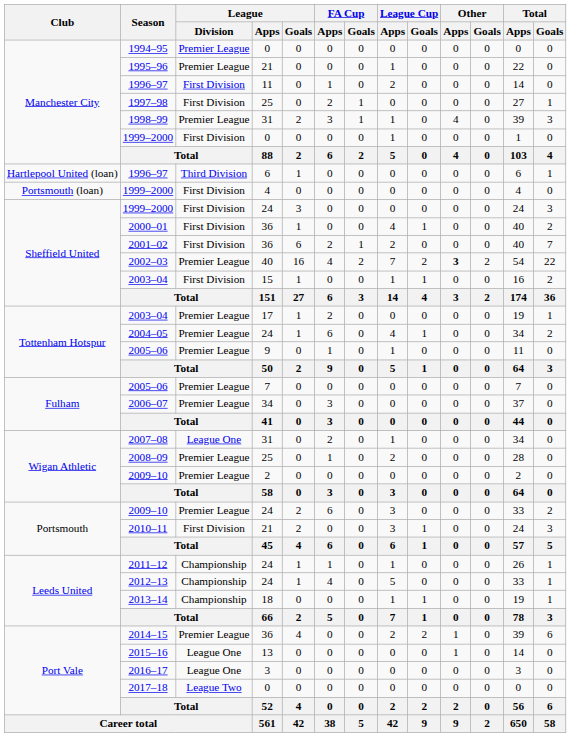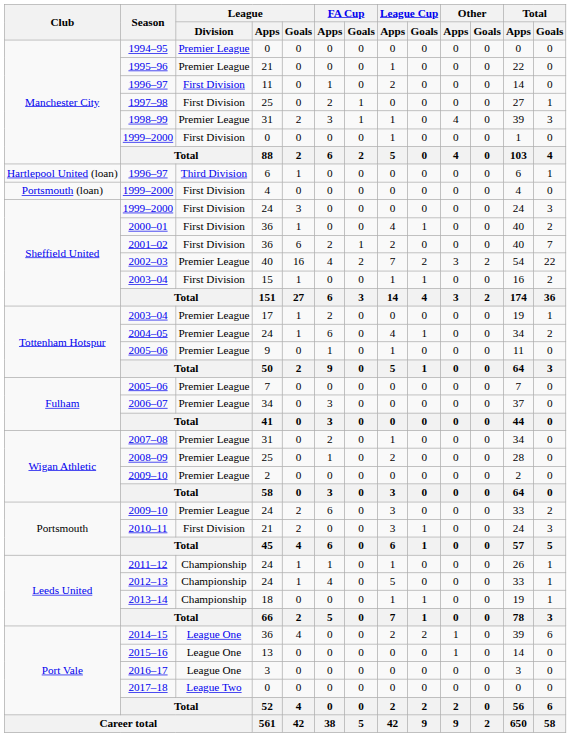 <table class="wikitable" style="text-align:center">
 <tr>
 <th rowspan="2">Club</th>
 <th rowspan="2">Season</th>
 <th colspan="3">League</th>
 <th colspan="2"><a href='#'>FA Cup</a></th>
 <th colspan="2"><a href='#'>League Cup</a></th>
 <th colspan="2">Other</th>
 <th colspan="2">Total</th>
 </tr>
 <tr>
 <th>Division</th>
 <th>Apps</th>
 <th>Goals</th>
 <th>Apps</th>
 <th>Goals</th>
 <th>Apps</th>
 <th>Goals</th>
 <th>Apps</th>
 <th>Goals</th>
 <th>Apps</th>
 <th>Goals</th>
 </tr>
 <tr>
 <td rowspan="7"><a href='#'>Manchester City</a></td>
 <td><a href='#'>1994–95</a></td>
 <td><a href='#'>Premier League</a></td>
 <td>0</td>
 <td>0</td>
 <td>0</td>
 <td>0</td>
 <td>0</td>
 <td>0</td>
 <td>0</td>
 <td>0</td>
 <td>0</td>
 <td>0</td>
 </tr>
 <tr>
 <td><a href='#'>1995–96</a></td>
 <td>Premier League</td>
 <td>21</td>
 <td>0</td>
 <td>0</td>
 <td>0</td>
 <td>1</td>
 <td>0</td>
 <td>0</td>
 <td>0</td>
 <td>22</td>
 <td>0</td>
 </tr>
 <tr>
 <td><a href='#'>1996–97</a></td>
 <td><a href='#'>First Division</a></td>
 <td>11</td>
 <td>0</td>
 <td>1</td>
 <td>0</td>
 <td>2</td>
 <td>0</td>
 <td>0</td>
 <td>0</td>
 <td>14</td>
 <td>0</td>
 </tr>
 <tr>
 <td><a href='#'>1997–98</a></td>
 <td>First Division</td>
 <td>25</td>
 <td>0</td>
 <td>2</td>
 <td>1</td>
 <td>0</td>
 <td>0</td>
 <td>0</td>
 <td>0</td>
 <td>27</td>
 <td>1</td>
 </tr>
 <tr>
 <td><a href='#'>1998–99</a></td>
 <td>Premier League</td>
 <td>31</td>
 <td>2</td>
 <td>3</td>
 <td>1</td>
 <td>1</td>
 <td>0</td>
 <td>4</td>
 <td>0</td>
 <td>39</td>
 <td>3</td>
 </tr>
 <tr>
 <td><a href='#'>1999–2000</a></td>
 <td>First Division</td>
 <td>0</td>
 <td>0</td>
 <td>0</td>
 <td>0</td>
 <td>1</td>
 <td>0</td>
 <td>0</td>
 <td>0</td>
 <td>1</td>
 <td>0</td>
 </tr>
 <tr>
 <th colspan="2">Total</th>
 <th>88</th>
 <th>2</th>
 <th>6</th>
 <th>2</th>
 <th>5</th>
 <th>0</th>
 <th>4</th>
 <th>0</th>
 <th>103</th>
 <th>4</th>
 </tr>
 <tr>
 <td><a href='#'>Hartlepool United</a> (loan)</td>
 <td><a href='#'>1996–97</a></td>
 <td><a href='#'>Third Division</a></td>
 <td>6</td>
 <td>1</td>
 <td>0</td>
 <td>0</td>
 <td>0</td>
 <td>0</td>
 <td>0</td>
 <td>0</td>
 <td>6</td>
 <td>1</td>
 </tr>
 <tr>
 <td><a href='#'>Portsmouth</a> (loan)</td>
 <td><a href='#'>1999–2000</a></td>
 <td>First Division</td>
 <td>4</td>
 <td>0</td>
 <td>0</td>
 <td>0</td>
 <td>0</td>
 <td>0</td>
 <td>0</td>
 <td>0</td>
 <td>4</td>
 <td>0</td>
 </tr>
 <tr>
 <td rowspan="6"><a href='#'>Sheffield United</a></td>
 <td><a href='#'>1999–2000</a></td>
 <td>First Division</td>
 <td>24</td>
 <td>3</td>
 <td>0</td>
 <td>0</td>
 <td>0</td>
 <td>0</td>
 <td>0</td>
 <td>0</td>
 <td>24</td>
 <td>3</td>
 </tr>
 <tr>
 <td><a href='#'>2000–01</a></td>
 <td>First Division</td>
 <td>36</td>
 <td>1</td>
 <td>0</td>
 <td>0</td>
 <td>4</td>
 <td>1</td>
 <td>0</td>
 <td>0</td>
 <td>40</td>
 <td>2</td>
 </tr>
 <tr>
 <td><a href='#'>2001–02</a></td>
 <td>First Division</td>
 <td>36</td>
 <td>6</td>
 <td>2</td>
 <td>1</td>
 <td>2</td>
 <td>0</td>
 <td>0</td>
 <td>0</td>
 <td>40</td>
 <td>7</td>
 </tr>
 <tr>
 <td><a href='#'>2002–03</a></td>
 <td>Premier League</td>
 <td>40</td>
 <td>16</td>
 <td>4</td>
 <td>2</td>
 <td>7</td>
 <td>2</td>
-<td><strong>3</strong></td>
+<td>3</td>
 <td>2</td>
 <td>54</td>
 <td>22</td>
 </tr>
 <tr>
 <td><a href='#'>2003–04</a></td>
 <td>First Division</td>
 <td>15</td>
 <td>1</td>
 <td>0</td>
 <td>0</td>
 <td>1</td>
 <td>1</td>
 <td>0</td>
 <td>0</td>
 <td>16</td>
 <td>2</td>
 </tr>
 <tr>
 <th colspan="2">Total</th>
 <th>151</th>
 <th>27</th>
 <th>6</th>
 <th>3</th>
 <th>14</th>
 <th>4</th>
 <th>3</th>
 <th>2</th>
 <th>174</th>
 <th>36</th>
 </tr>
 <tr>
 <td rowspan="4"><a href='#'>Tottenham Hotspur</a></td>
 <td><a href='#'>2003–04</a></td>
 <td>Premier League</td>
 <td>17</td>
 <td>1</td>
 <td>2</td>
 <td>0</td>
 <td>0</td>
 <td>0</td>
 <td>0</td>
 <td>0</td>
 <td>19</td>
 <td>1</td>
 </tr>
 <tr>
 <td><a href='#'>2004–05</a></td>
 <td>Premier League</td>
 <td>24</td>
 <td>1</td>
 <td>6</td>
 <td>0</td>
 <td>4</td>
 <td>1</td>
 <td>0</td>
 <td>0</td>
 <td>34</td>
 <td>2</td>
 </tr>
 <tr>
 <td><a href='#'>2005–06</a></td>
 <td>Premier League</td>
 <td>9</td>
 <td>0</td>
 <td>1</td>
 <td>0</td>
 <td>1</td>
 <td>0</td>
 <td>0</td>
 <td>0</td>
 <td>11</td>
 <td>0</td>
 </tr>
 <tr>
 <th colspan="2">Total</th>
 <th>50</th>
 <th>2</th>
 <th>9</th>
 <th>0</th>
 <th>5</th>
 <th>1</th>
 <th>0</th>
 <th>0</th>
 <th>64</th>
 <th>3</th>
 </tr>
 <tr>
 <td rowspan="3"><a href='#'>Fulham</a></td>
 <td><a href='#'>2005–06</a></td>
 <td>Premier League</td>
 <td>7</td>
 <td>0</td>
 <td>0</td>
 <td>0</td>
 <td>0</td>
 <td>0</td>
 <td>0</td>
 <td>0</td>
 <td>7</td>
 <td>0</td>
 </tr>
 <tr>
 <td><a href='#'>2006–07</a></td>
 <td>Premier League</td>
 <td>34</td>
 <td>0</td>
 <td>3</td>
 <td>0</td>
 <td>0</td>
 <td>0</td>
 <td>0</td>
 <td>0</td>
 <td>37</td>
 <td>0</td>
 </tr>
 <tr>
 <th colspan="2">Total</th>
 <th>41</th>
 <th>0</th>
 <th>3</th>
 <th>0</th>
 <th>0</th>
 <th>0</th>
 <th>0</th>
 <th>0</th>
 <th>44</th>
 <th>0</th>
 </tr>
 <tr>
 <td rowspan="4"><a href='#'>Wigan Athletic</a></td>
 <td><a href='#'>2007–08</a></td>
-<td><a href='#'>League One</a></td>
+<td>Premier League</td>
 <td>31</td>
 <td>0</td>
 <td>2</td>
 <td>0</td>
 <td>1</td>
 <td>0</td>
 <td>0</td>
 <td>0</td>
 <td>34</td>
 <td>0</td>
 </tr>
 <tr>
 <td><a href='#'>2008–09</a></td>
 <td>Premier League</td>
 <td>25</td>
 <td>0</td>
 <td>1</td>
 <td>0</td>
 <td>2</td>
 <td>0</td>
 <td>0</td>
 <td>0</td>
 <td>28</td>
 <td>0</td>
 </tr>
 <tr>
 <td><a href='#'>2009–10</a></td>
 <td>Premier League</td>
 <td>2</td>
 <td>0</td>
 <td>0</td>
 <td>0</td>
 <td>0</td>
 <td>0</td>
 <td>0</td>
 <td>0</td>
 <td>2</td>
 <td>0</td>
 </tr>
 <tr>
 <th colspan="2">Total</th>
 <th>58</th>
 <th>0</th>
 <th>3</th>
 <th>0</th>
 <th>3</th>
 <th>0</th>
 <th>0</th>
 <th>0</th>
 <th>64</th>
 <th>0</th>
 </tr>
 <tr>
 <td rowspan="3">Portsmouth</td>
 <td><a href='#'>2009–10</a></td>
 <td>Premier League</td>
 <td>24</td>
 <td>2</td>
 <td>6</td>
 <td>0</td>
 <td>3</td>
 <td>0</td>
 <td>0</td>
 <td>0</td>
 <td>33</td>
 <td>2</td>
 </tr>
 <tr>
 <td><a href='#'>2010–11</a></td>
 <td>First Division</td>
 <td>21</td>
 <td>2</td>
 <td>0</td>
 <td>0</td>
 <td>3</td>
 <td>1</td>
 <td>0</td>
 <td>0</td>
 <td>24</td>
 <td>3</td>
 </tr>
 <tr>
 <th colspan="2">Total</th>
 <th>45</th>
 <th>4</th>
 <th>6</th>
 <th>0</th>
 <th>6</th>
 <th>1</th>
 <th>0</th>
 <th>0</th>
 <th>57</th>
 <th>5</th>
 </tr>
 <tr>
 <td rowspan="4"><a href='#'>Leeds United</a></td>
 <td><a href='#'>2011–12</a></td>
 <td>Championship</td>
 <td>24</td>
 <td>1</td>
 <td>1</td>
 <td>0</td>
 <td>1</td>
 <td>0</td>
 <td>0</td>
 <td>0</td>
 <td>26</td>
 <td>1</td>
 </tr>
 <tr>
 <td><a href='#'>2012–13</a></td>
 <td>Championship</td>
 <td>24</td>
 <td>1</td>
 <td>4</td>
 <td>0</td>
 <td>5</td>
 <td>0</td>
 <td>0</td>
 <td>0</td>
 <td>33</td>
 <td>1</td>
 </tr>
 <tr>
 <td><a href='#'>2013–14</a></td>
 <td>Championship</td>
 <td>18</td>
 <td>0</td>
 <td>0</td>
 <td>0</td>
 <td>1</td>
 <td>1</td>
 <td>0</td>
 <td>0</td>
 <td>19</td>
 <td>1</td>
 </tr>
 <tr>
 <th colspan="2">Total</th>
 <th>66</th>
 <th>2</th>
 <th>5</th>
 <th>0</th>
 <th>7</th>
 <th>1</th>
 <th>0</th>
 <th>0</th>
 <th>78</th>
 <th>3</th>
 </tr>
 <tr>
 <td rowspan="5"><a href='#'>Port Vale</a></td>
 <td><a href='#'>2014–15</a></td>
-<td>Premier League</td>
+<td><a href='#'>League One</a></td>
 <td>36</td>
 <td>4</td>
 <td>0</td>
 <td>0</td>
 <td>2</td>
 <td>2</td>
 <td>1</td>
 <td>0</td>
 <td>39</td>
 <td>6</td>
 </tr>
 <tr>
 <td><a href='#'>2015–16</a></td>
 <td>League One</td>
 <td>13</td>
 <td>0</td>
 <td>0</td>
 <td>0</td>
 <td>0</td>
 <td>0</td>
 <td>1</td>
 <td>0</td>
 <td>14</td>
 <td>0</td>
 </tr>
 <tr>
 <td><a href='#'>2016–17</a></td>
 <td>League One</td>
 <td>3</td>
 <td>0</td>
 <td>0</td>
 <td>0</td>
 <td>0</td>
 <td>0</td>
 <td>0</td>
 <td>0</td>
 <td>3</td>
 <td>0</td>
 </tr>
 <tr>
 <td><a href='#'>2017–18</a></td>
 <td><a href='#'>League Two</a></td>
 <td>0</td>
 <td>0</td>
 <td>0</td>
 <td>0</td>
 <td>0</td>
 <td>0</td>
 <td>0</td>
 <td>0</td>
 <td>0</td>
 <td>0</td>
 </tr>
 <tr>
 <th colspan="2">Total</th>
 <th>52</th>
 <th>4</th>
 <th>0</th>
 <th>0</th>
 <th>2</th>
 <th>2</th>
 <th>2</th>
 <th>0</th>
 <th>56</th>
 <th>6</th>
 </tr>
 <tr>
 <th colspan="3">Career total</th>
 <th>561</th>
 <th>42</th>
 <th>38</th>
 <th>5</th>
 <th>42</th>
 <th>9</th>
 <th>9</th>
 <th>2</th>
 <th>650</th>
 <th>58</th>
 </tr>
 </table>
